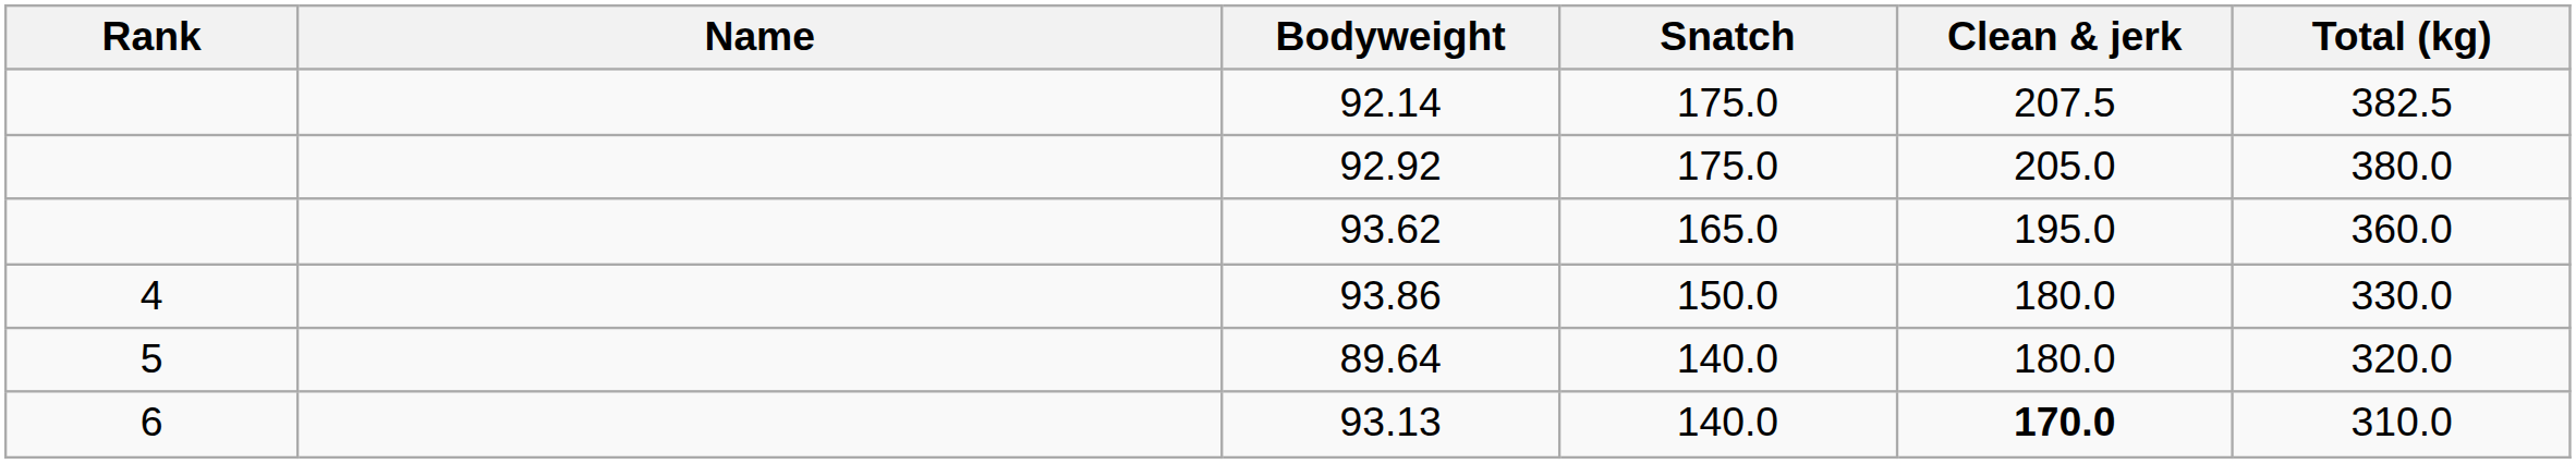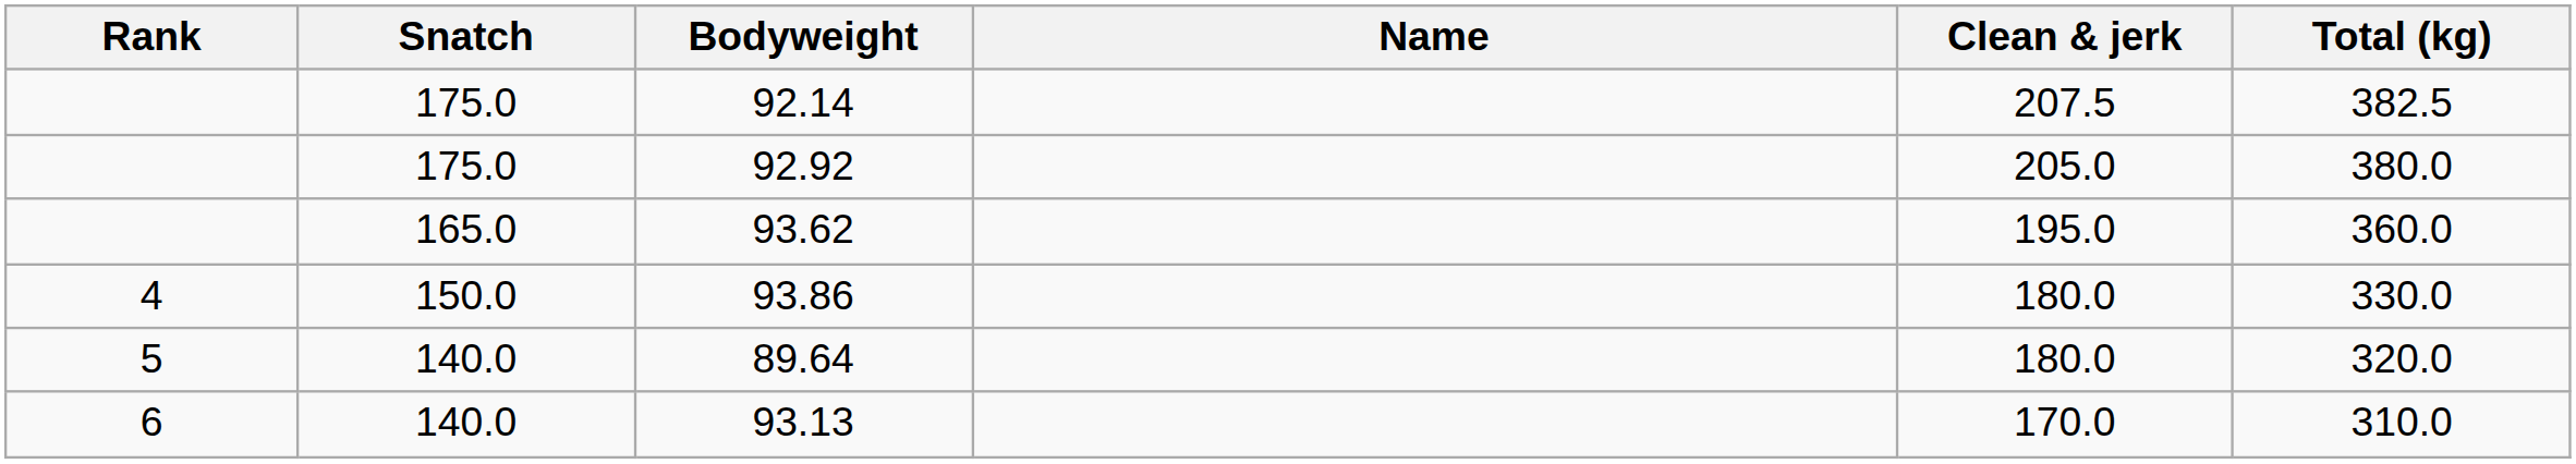 <table class="wikitable" style="text-align:center; font-size100%;" width="80%">
 <tr>
 <th style="width:6em;">Rank</th>
+<th style="width:7em;">Snatch</th>
+<th style="width:7em;">Bodyweight</th>
 <th style="width:20em;">Name</th>
-<th style="width:7em;">Bodyweight</th>
-<th style="width:7em;">Snatch</th>
 <th style="width:7em;">Clean & jerk</th>
 <th style="width:7em;">Total (kg)</th>
 </tr>
 <tr>
 <td></td>
+<td>175.0</td>
+<td>92.14</td>
 <td align=left></td>
-<td>92.14</td>
-<td>175.0</td>
 <td>207.5</td>
 <td>382.5</td>
 </tr>
 <tr>
 <td></td>
+<td>175.0</td>
+<td>92.92</td>
 <td align=left></td>
-<td>92.92</td>
-<td>175.0</td>
 <td>205.0</td>
 <td>380.0</td>
 </tr>
 <tr>
 <td></td>
+<td>165.0</td>
+<td>93.62</td>
 <td align=left></td>
-<td>93.62</td>
-<td>165.0</td>
 <td>195.0</td>
 <td>360.0</td>
 </tr>
 <tr>
 <td>4</td>
+<td>150.0</td>
+<td>93.86</td>
 <td align=left></td>
-<td>93.86</td>
-<td>150.0</td>
 <td>180.0</td>
 <td>330.0</td>
 </tr>
 <tr>
 <td>5</td>
+<td>140.0</td>
+<td>89.64</td>
 <td align=left></td>
-<td>89.64</td>
-<td>140.0</td>
 <td>180.0</td>
 <td>320.0</td>
 </tr>
 <tr>
 <td>6</td>
+<td>140.0</td>
+<td>93.13</td>
 <td align=left></td>
-<td>93.13</td>
-<td>140.0</td>
-<td><strong>170.0</strong></td>
+<td>170.0</td>
 <td>310.0</td>
 </tr>
 </table>
